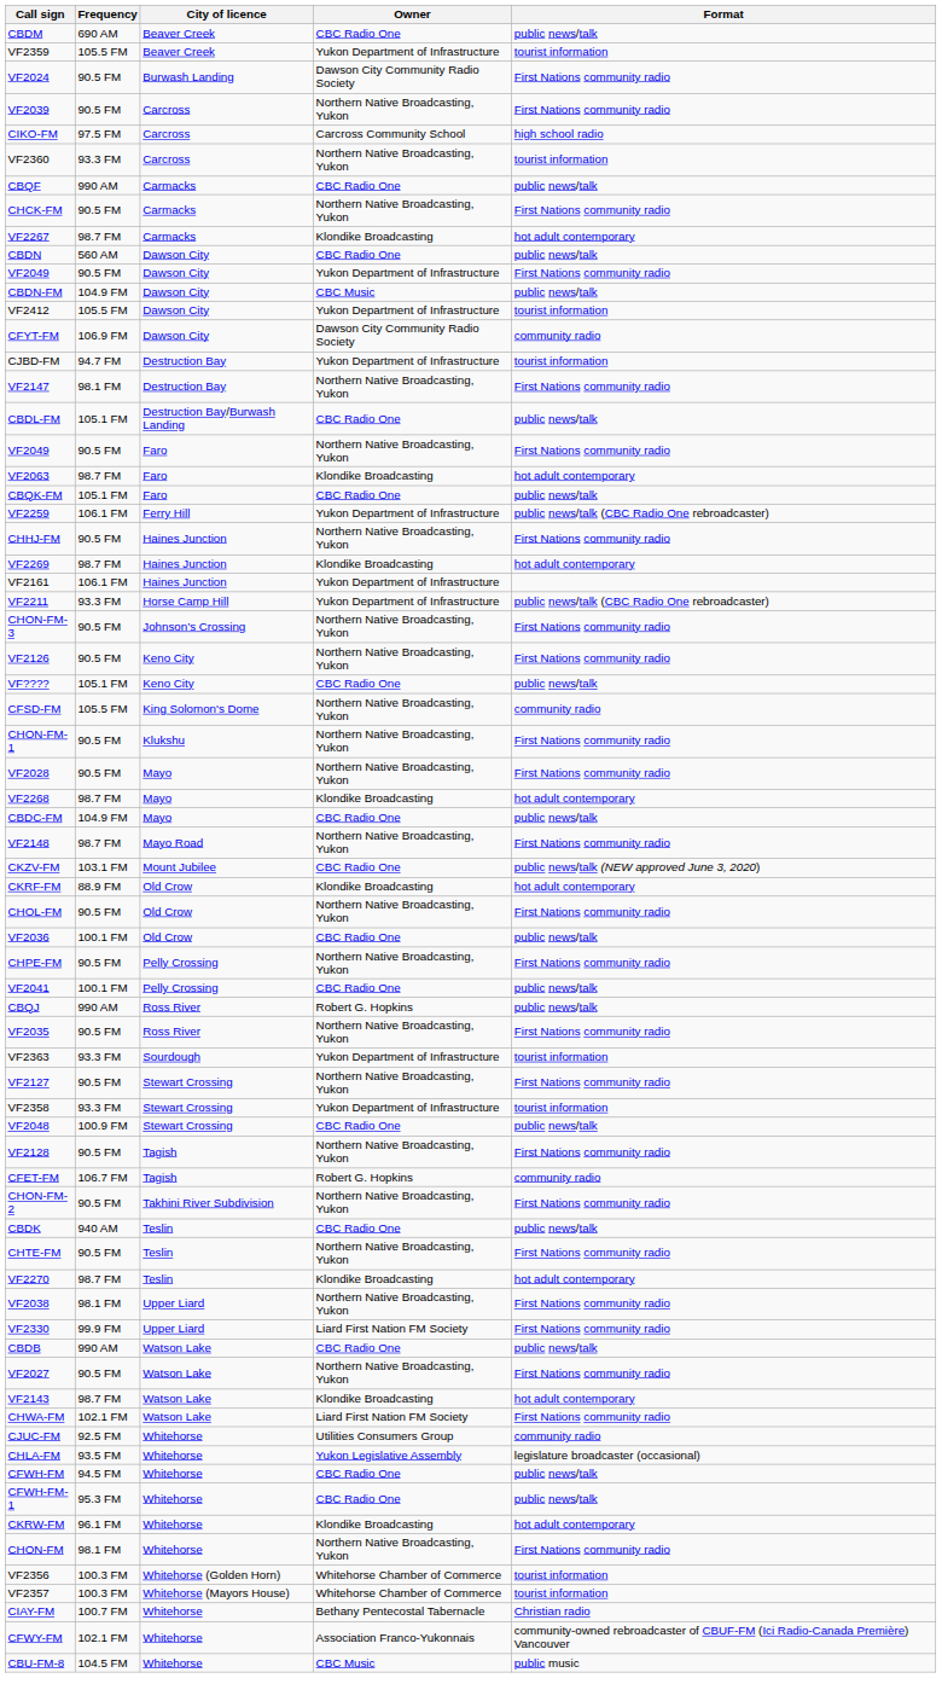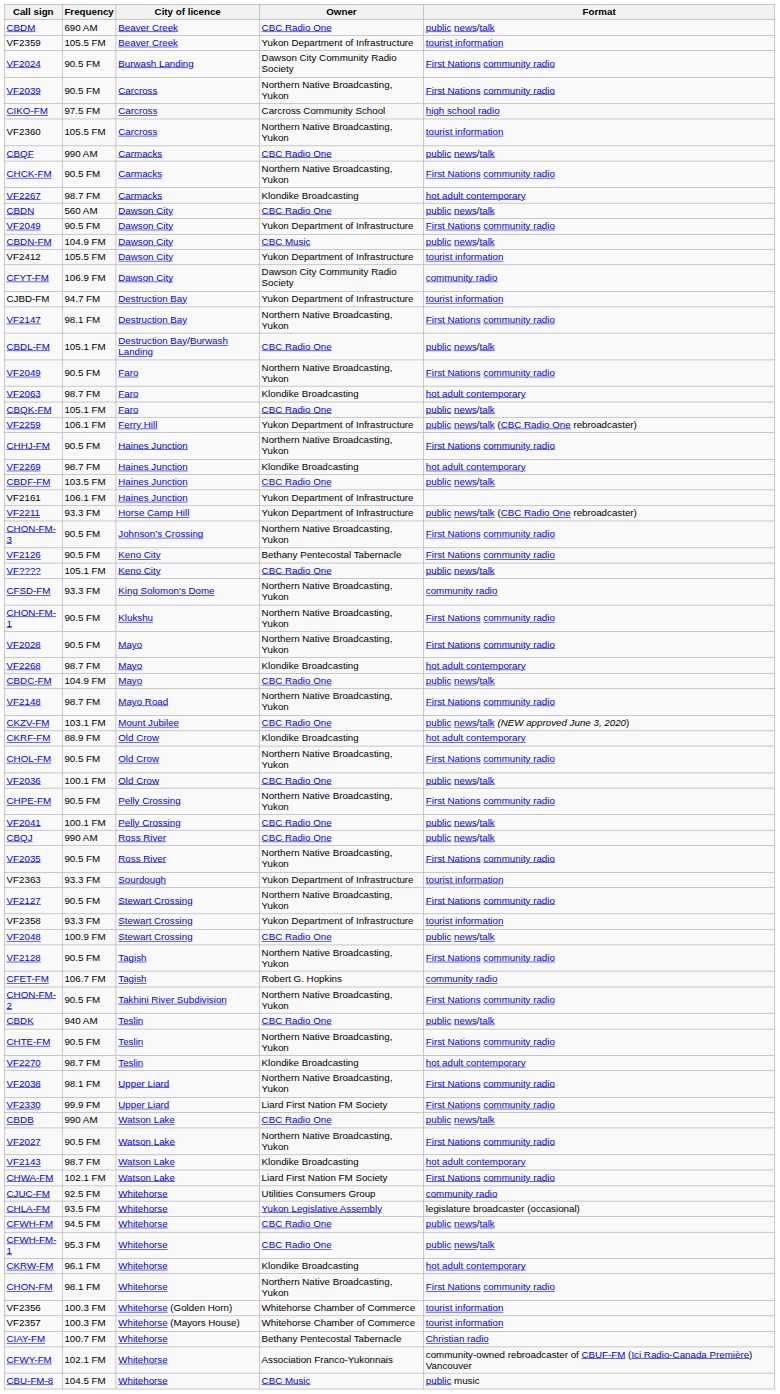 <table class="wikitable sortable" width="100%">
 <tr>
 <th>Call sign</th>
 <th data-sort-type="number">Frequency</th>
 <th>City of licence</th>
 <th>Owner</th>
 <th>Format</th>
 </tr>
 <tr>
 <td><a href='#'>CBDM</a></td>
 <td>690 AM</td>
 <td><a href='#'>Beaver Creek</a></td>
 <td><a href='#'>CBC Radio One</a></td>
 <td><a href='#'>public</a> <a href='#'>news</a>/<a href='#'>talk</a></td>
 </tr>
 <tr>
 <td>VF2359</td>
 <td>105.5 FM</td>
 <td><a href='#'>Beaver Creek</a></td>
 <td>Yukon Department of Infrastructure</td>
 <td><a href='#'>tourist information</a></td>
 </tr>
 <tr>
 <td><a href='#'>VF2024</a></td>
 <td>90.5 FM</td>
 <td><a href='#'>Burwash Landing</a></td>
 <td>Dawson City Community Radio Society</td>
 <td><a href='#'>First Nations</a> <a href='#'>community radio</a></td>
 </tr>
 <tr>
 <td><a href='#'>VF2039</a></td>
 <td>90.5 FM</td>
 <td><a href='#'>Carcross</a></td>
 <td>Northern Native Broadcasting, Yukon</td>
 <td><a href='#'>First Nations</a> <a href='#'>community radio</a></td>
 </tr>
 <tr>
 <td><a href='#'>CIKO-FM</a></td>
 <td>97.5 FM</td>
 <td><a href='#'>Carcross</a></td>
 <td>Carcross Community School</td>
 <td><a href='#'>high school radio</a></td>
 </tr>
 <tr>
 <td>VF2360</td>
-<td>93.3 FM</td>
+<td>105.5 FM</td>
 <td><a href='#'>Carcross</a></td>
 <td>Northern Native Broadcasting, Yukon</td>
 <td><a href='#'>tourist information</a></td>
 </tr>
 <tr>
 <td><a href='#'>CBQF</a></td>
 <td>990 AM</td>
 <td><a href='#'>Carmacks</a></td>
 <td><a href='#'>CBC Radio One</a></td>
 <td><a href='#'>public</a> <a href='#'>news</a>/<a href='#'>talk</a></td>
 </tr>
 <tr>
 <td><a href='#'>CHCK-FM</a></td>
 <td>90.5 FM</td>
 <td><a href='#'>Carmacks</a></td>
 <td>Northern Native Broadcasting, Yukon</td>
 <td><a href='#'>First Nations</a> <a href='#'>community radio</a></td>
 </tr>
 <tr>
 <td><a href='#'>VF2267</a></td>
 <td>98.7 FM</td>
 <td><a href='#'>Carmacks</a></td>
 <td>Klondike Broadcasting</td>
 <td><a href='#'>hot adult contemporary</a></td>
 </tr>
 <tr>
 <td><a href='#'>CBDN</a></td>
 <td>560 AM</td>
 <td><a href='#'>Dawson City</a></td>
 <td><a href='#'>CBC Radio One</a></td>
 <td><a href='#'>public</a> <a href='#'>news</a>/<a href='#'>talk</a></td>
 </tr>
 <tr>
 <td><a href='#'>VF2049</a></td>
 <td>90.5 FM</td>
 <td><a href='#'>Dawson City</a></td>
 <td>Yukon Department of Infrastructure</td>
 <td><a href='#'>First Nations</a> <a href='#'>community radio</a></td>
 </tr>
 <tr>
 <td><a href='#'>CBDN-FM</a></td>
 <td>104.9 FM</td>
 <td><a href='#'>Dawson City</a></td>
 <td><a href='#'>CBC Music</a></td>
 <td><a href='#'>public</a> <a href='#'>news</a>/<a href='#'>talk</a></td>
 </tr>
 <tr>
 <td>VF2412</td>
 <td>105.5 FM</td>
 <td><a href='#'>Dawson City</a></td>
 <td>Yukon Department of Infrastructure</td>
 <td><a href='#'>tourist information</a></td>
 </tr>
 <tr>
 <td><a href='#'>CFYT-FM</a></td>
 <td>106.9 FM</td>
 <td><a href='#'>Dawson City</a></td>
 <td>Dawson City Community Radio Society</td>
 <td><a href='#'>community radio</a></td>
 </tr>
 <tr>
 <td>CJBD-FM</td>
 <td>94.7 FM</td>
 <td><a href='#'>Destruction Bay</a></td>
 <td>Yukon Department of Infrastructure</td>
 <td><a href='#'>tourist information</a></td>
 </tr>
 <tr>
 <td><a href='#'>VF2147</a></td>
 <td>98.1 FM</td>
 <td><a href='#'>Destruction Bay</a></td>
 <td>Northern Native Broadcasting, Yukon</td>
 <td><a href='#'>First Nations</a> <a href='#'>community radio</a></td>
 </tr>
 <tr>
 <td><a href='#'>CBDL-FM</a></td>
 <td>105.1 FM</td>
 <td><a href='#'>Destruction Bay</a>/<a href='#'>Burwash Landing</a></td>
 <td><a href='#'>CBC Radio One</a></td>
 <td><a href='#'>public</a> <a href='#'>news</a>/<a href='#'>talk</a></td>
 </tr>
 <tr>
 <td><a href='#'>VF2049</a></td>
 <td>90.5 FM</td>
 <td><a href='#'>Faro</a></td>
 <td>Northern Native Broadcasting, Yukon</td>
 <td><a href='#'>First Nations</a> <a href='#'>community radio</a></td>
 </tr>
 <tr>
 <td><a href='#'>VF2063</a></td>
 <td>98.7 FM</td>
 <td><a href='#'>Faro</a></td>
 <td>Klondike Broadcasting</td>
 <td><a href='#'>hot adult contemporary</a></td>
 </tr>
 <tr>
 <td><a href='#'>CBQK-FM</a></td>
 <td>105.1 FM</td>
 <td><a href='#'>Faro</a></td>
 <td><a href='#'>CBC Radio One</a></td>
 <td><a href='#'>public</a> <a href='#'>news</a>/<a href='#'>talk</a></td>
 </tr>
 <tr>
 <td><a href='#'>VF2259</a></td>
 <td>106.1 FM</td>
 <td><a href='#'>Ferry Hill</a></td>
 <td>Yukon Department of Infrastructure</td>
 <td><a href='#'>public</a> <a href='#'>news</a>/<a href='#'>talk</a> (<a href='#'>CBC Radio One</a> rebroadcaster)</td>
 </tr>
 <tr>
 <td><a href='#'>CHHJ-FM</a></td>
 <td>90.5 FM</td>
 <td><a href='#'>Haines Junction</a></td>
 <td>Northern Native Broadcasting, Yukon</td>
 <td><a href='#'>First Nations</a> <a href='#'>community radio</a></td>
 </tr>
 <tr>
 <td><a href='#'>VF2269</a></td>
 <td>98.7 FM</td>
 <td><a href='#'>Haines Junction</a></td>
 <td>Klondike Broadcasting</td>
 <td><a href='#'>hot adult contemporary</a></td>
 </tr>
 <tr>
+<td><a href='#'>CBDF-FM</a></td>
+<td>103.5 FM</td>
+<td><a href='#'>Haines Junction</a></td>
+<td><a href='#'>CBC Radio One</a></td>
+<td><a href='#'>public</a> <a href='#'>news</a>/<a href='#'>talk</a></td>
+</tr>
+<tr>
 <td>VF2161</td>
 <td>106.1 FM</td>
 <td><a href='#'>Haines Junction</a></td>
 <td>Yukon Department of Infrastructure</td>
 <td></td>
 </tr>
 <tr>
 <td><a href='#'>VF2211</a></td>
 <td>93.3 FM</td>
 <td><a href='#'>Horse Camp Hill</a></td>
 <td>Yukon Department of Infrastructure</td>
 <td><a href='#'>public</a> <a href='#'>news</a>/<a href='#'>talk</a> (<a href='#'>CBC Radio One</a> rebroadcaster)</td>
 </tr>
 <tr>
 <td><a href='#'>CHON-FM-3</a></td>
 <td>90.5 FM</td>
 <td><a href='#'>Johnson’s Crossing</a></td>
 <td>Northern Native Broadcasting, Yukon</td>
 <td><a href='#'>First Nations</a> <a href='#'>community radio</a></td>
 </tr>
 <tr>
 <td><a href='#'>VF2126</a></td>
 <td>90.5 FM</td>
 <td><a href='#'>Keno City</a></td>
-<td>Northern Native Broadcasting, Yukon</td>
+<td>Bethany Pentecostal Tabernacle</td>
 <td><a href='#'>First Nations</a> <a href='#'>community radio</a></td>
 </tr>
 <tr>
 <td><a href='#'>VF????</a></td>
 <td>105.1 FM</td>
 <td><a href='#'>Keno City</a></td>
 <td><a href='#'>CBC Radio One</a></td>
 <td><a href='#'>public</a> <a href='#'>news</a>/<a href='#'>talk</a></td>
 </tr>
 <tr>
 <td><a href='#'>CFSD-FM</a></td>
-<td>105.5 FM</td>
+<td>93.3 FM</td>
 <td><a href='#'>King Solomon's Dome</a></td>
 <td>Northern Native Broadcasting, Yukon</td>
 <td><a href='#'>community radio</a></td>
 </tr>
 <tr>
 <td><a href='#'>CHON-FM-1</a></td>
 <td>90.5 FM</td>
 <td><a href='#'>Klukshu</a></td>
 <td>Northern Native Broadcasting, Yukon</td>
 <td><a href='#'>First Nations</a> <a href='#'>community radio</a></td>
 </tr>
 <tr>
 <td><a href='#'>VF2028</a></td>
 <td>90.5 FM</td>
 <td><a href='#'>Mayo</a></td>
 <td>Northern Native Broadcasting, Yukon</td>
 <td><a href='#'>First Nations</a> <a href='#'>community radio</a></td>
 </tr>
 <tr>
 <td><a href='#'>VF2268</a></td>
 <td>98.7 FM</td>
 <td><a href='#'>Mayo</a></td>
 <td>Klondike Broadcasting</td>
 <td><a href='#'>hot adult contemporary</a></td>
 </tr>
 <tr>
 <td><a href='#'>CBDC-FM</a></td>
 <td>104.9 FM</td>
 <td><a href='#'>Mayo</a></td>
 <td><a href='#'>CBC Radio One</a></td>
 <td><a href='#'>public</a> <a href='#'>news</a>/<a href='#'>talk</a></td>
 </tr>
 <tr>
 <td><a href='#'>VF2148</a></td>
 <td>98.7 FM</td>
 <td><a href='#'>Mayo Road</a></td>
 <td>Northern Native Broadcasting, Yukon</td>
 <td><a href='#'>First Nations</a> <a href='#'>community radio</a></td>
 </tr>
 <tr>
 <td><a href='#'>CKZV-FM</a></td>
 <td>103.1 FM</td>
 <td><a href='#'>Mount Jubilee</a></td>
 <td><a href='#'>CBC Radio One</a></td>
 <td><a href='#'>public</a> <a href='#'>news</a>/<a href='#'>talk</a> <em>(NEW approved June 3, 2020</em>)</td>
 </tr>
 <tr>
 <td><a href='#'>CKRF-FM</a></td>
 <td>88.9 FM</td>
 <td><a href='#'>Old Crow</a></td>
 <td>Klondike Broadcasting</td>
 <td><a href='#'>hot adult contemporary</a></td>
 </tr>
 <tr>
 <td><a href='#'>CHOL-FM</a></td>
 <td>90.5 FM</td>
 <td><a href='#'>Old Crow</a></td>
 <td>Northern Native Broadcasting, Yukon</td>
 <td><a href='#'>First Nations</a> <a href='#'>community radio</a></td>
 </tr>
 <tr>
 <td><a href='#'>VF2036</a></td>
 <td>100.1 FM</td>
 <td><a href='#'>Old Crow</a></td>
 <td><a href='#'>CBC Radio One</a></td>
 <td><a href='#'>public</a> <a href='#'>news</a>/<a href='#'>talk</a></td>
 </tr>
 <tr>
 <td><a href='#'>CHPE-FM</a></td>
 <td>90.5 FM</td>
 <td><a href='#'>Pelly Crossing</a></td>
 <td>Northern Native Broadcasting, Yukon</td>
 <td><a href='#'>First Nations</a> <a href='#'>community radio</a></td>
 </tr>
 <tr>
 <td><a href='#'>VF2041</a></td>
 <td>100.1 FM</td>
 <td><a href='#'>Pelly Crossing</a></td>
 <td><a href='#'>CBC Radio One</a></td>
 <td><a href='#'>public</a> <a href='#'>news</a>/<a href='#'>talk</a></td>
 </tr>
 <tr>
 <td><a href='#'>CBQJ</a></td>
 <td>990 AM</td>
 <td><a href='#'>Ross River</a></td>
-<td>Robert G. Hopkins</td>
+<td><a href='#'>CBC Radio One</a></td>
 <td><a href='#'>public</a> <a href='#'>news</a>/<a href='#'>talk</a></td>
 </tr>
 <tr>
 <td><a href='#'>VF2035</a></td>
 <td>90.5 FM</td>
 <td><a href='#'>Ross River</a></td>
 <td>Northern Native Broadcasting, Yukon</td>
 <td><a href='#'>First Nations</a> <a href='#'>community radio</a></td>
 </tr>
 <tr>
 <td>VF2363</td>
 <td>93.3 FM</td>
 <td><a href='#'>Sourdough</a></td>
 <td>Yukon Department of Infrastructure</td>
 <td><a href='#'>tourist information</a></td>
 </tr>
 <tr>
 <td><a href='#'>VF2127</a></td>
 <td>90.5 FM</td>
 <td><a href='#'>Stewart Crossing</a></td>
 <td>Northern Native Broadcasting, Yukon</td>
 <td><a href='#'>First Nations</a> <a href='#'>community radio</a></td>
 </tr>
 <tr>
 <td>VF2358</td>
 <td>93.3 FM</td>
 <td><a href='#'>Stewart Crossing</a></td>
 <td>Yukon Department of Infrastructure</td>
 <td><a href='#'>tourist information</a></td>
 </tr>
 <tr>
 <td><a href='#'>VF2048</a></td>
 <td>100.9 FM</td>
 <td><a href='#'>Stewart Crossing</a></td>
 <td><a href='#'>CBC Radio One</a></td>
 <td><a href='#'>public</a> <a href='#'>news</a>/<a href='#'>talk</a></td>
 </tr>
 <tr>
 <td><a href='#'>VF2128</a></td>
 <td>90.5 FM</td>
 <td><a href='#'>Tagish</a></td>
 <td>Northern Native Broadcasting, Yukon</td>
 <td><a href='#'>First Nations</a> <a href='#'>community radio</a></td>
 </tr>
 <tr>
 <td><a href='#'>CFET-FM</a></td>
 <td>106.7 FM</td>
 <td><a href='#'>Tagish</a></td>
 <td>Robert G. Hopkins</td>
 <td><a href='#'>community radio</a></td>
 </tr>
 <tr>
 <td><a href='#'>CHON-FM-2</a></td>
 <td>90.5 FM</td>
 <td><a href='#'>Takhini River Subdivision</a></td>
 <td>Northern Native Broadcasting, Yukon</td>
 <td><a href='#'>First Nations</a> <a href='#'>community radio</a></td>
 </tr>
 <tr>
 <td><a href='#'>CBDK</a></td>
 <td>940 AM</td>
 <td><a href='#'>Teslin</a></td>
 <td><a href='#'>CBC Radio One</a></td>
 <td><a href='#'>public</a> <a href='#'>news</a>/<a href='#'>talk</a></td>
 </tr>
 <tr>
 <td><a href='#'>CHTE-FM</a></td>
 <td>90.5 FM</td>
 <td><a href='#'>Teslin</a></td>
 <td>Northern Native Broadcasting, Yukon</td>
 <td><a href='#'>First Nations</a> <a href='#'>community radio</a></td>
 </tr>
 <tr>
 <td><a href='#'>VF2270</a></td>
 <td>98.7 FM</td>
 <td><a href='#'>Teslin</a></td>
 <td>Klondike Broadcasting</td>
 <td><a href='#'>hot adult contemporary</a></td>
 </tr>
 <tr>
 <td><a href='#'>VF2038</a></td>
 <td>98.1 FM</td>
 <td><a href='#'>Upper Liard</a></td>
 <td>Northern Native Broadcasting, Yukon</td>
 <td><a href='#'>First Nations</a> <a href='#'>community radio</a></td>
 </tr>
 <tr>
 <td><a href='#'>VF2330</a></td>
 <td>99.9 FM</td>
 <td><a href='#'>Upper Liard</a></td>
 <td>Liard First Nation FM Society</td>
 <td><a href='#'>First Nations</a> <a href='#'>community radio</a></td>
 </tr>
 <tr>
 <td><a href='#'>CBDB</a></td>
 <td>990 AM</td>
 <td><a href='#'>Watson Lake</a></td>
 <td><a href='#'>CBC Radio One</a></td>
 <td><a href='#'>public</a> <a href='#'>news</a>/<a href='#'>talk</a></td>
 </tr>
 <tr>
 <td><a href='#'>VF2027</a></td>
 <td>90.5 FM</td>
 <td><a href='#'>Watson Lake</a></td>
 <td>Northern Native Broadcasting, Yukon</td>
 <td><a href='#'>First Nations</a> <a href='#'>community radio</a></td>
 </tr>
 <tr>
 <td><a href='#'>VF2143</a></td>
 <td>98.7 FM</td>
 <td><a href='#'>Watson Lake</a></td>
 <td>Klondike Broadcasting</td>
 <td><a href='#'>hot adult contemporary</a></td>
 </tr>
 <tr>
 <td><a href='#'>CHWA-FM</a></td>
 <td>102.1 FM</td>
 <td><a href='#'>Watson Lake</a></td>
 <td>Liard First Nation FM Society</td>
 <td><a href='#'>First Nations</a> <a href='#'>community radio</a></td>
 </tr>
 <tr>
 <td><a href='#'>CJUC-FM</a></td>
 <td>92.5 FM</td>
 <td><a href='#'>Whitehorse</a></td>
 <td>Utilities Consumers Group</td>
 <td><a href='#'>community radio</a></td>
 </tr>
 <tr>
 <td><a href='#'>CHLA-FM</a></td>
 <td>93.5 FM</td>
 <td><a href='#'>Whitehorse</a></td>
 <td><a href='#'>Yukon Legislative Assembly</a></td>
 <td>legislature broadcaster (occasional)</td>
 </tr>
 <tr>
 <td><a href='#'>CFWH-FM</a></td>
 <td>94.5 FM</td>
 <td><a href='#'>Whitehorse</a></td>
 <td><a href='#'>CBC Radio One</a></td>
 <td><a href='#'>public</a> <a href='#'>news</a>/<a href='#'>talk</a></td>
 </tr>
 <tr>
 <td><a href='#'>CFWH-FM-1</a></td>
 <td>95.3 FM</td>
 <td><a href='#'>Whitehorse</a></td>
 <td><a href='#'>CBC Radio One</a></td>
 <td><a href='#'>public</a> <a href='#'>news</a>/<a href='#'>talk</a></td>
 </tr>
 <tr>
 <td><a href='#'>CKRW-FM</a></td>
 <td>96.1 FM</td>
 <td><a href='#'>Whitehorse</a></td>
 <td>Klondike Broadcasting</td>
 <td><a href='#'>hot adult contemporary</a></td>
 </tr>
 <tr>
 <td><a href='#'>CHON-FM</a></td>
 <td>98.1 FM</td>
 <td><a href='#'>Whitehorse</a></td>
 <td>Northern Native Broadcasting, Yukon</td>
 <td><a href='#'>First Nations</a> <a href='#'>community radio</a></td>
 </tr>
 <tr>
 <td>VF2356</td>
 <td>100.3 FM</td>
 <td><a href='#'>Whitehorse</a> (Golden Horn)</td>
 <td>Whitehorse Chamber of Commerce</td>
 <td><a href='#'>tourist information</a></td>
 </tr>
 <tr>
 <td>VF2357</td>
 <td>100.3 FM</td>
 <td><a href='#'>Whitehorse</a> (Mayors House)</td>
 <td>Whitehorse Chamber of Commerce</td>
 <td><a href='#'>tourist information</a></td>
 </tr>
 <tr>
 <td><a href='#'>CIAY-FM</a></td>
 <td>100.7 FM</td>
 <td><a href='#'>Whitehorse</a></td>
 <td>Bethany Pentecostal Tabernacle</td>
 <td><a href='#'>Christian radio</a></td>
 </tr>
 <tr>
 <td><a href='#'>CFWY-FM</a></td>
 <td>102.1 FM</td>
 <td><a href='#'>Whitehorse</a></td>
 <td>Association Franco-Yukonnais</td>
 <td>community-owned rebroadcaster of <a href='#'>CBUF-FM</a> (<a href='#'>Ici Radio-Canada Première</a>) Vancouver</td>
 </tr>
 <tr>
 <td><a href='#'>CBU-FM-8</a></td>
 <td>104.5 FM</td>
 <td><a href='#'>Whitehorse</a></td>
 <td><a href='#'>CBC Music</a></td>
 <td><a href='#'>public</a> music</td>
 </tr>
 </table>
